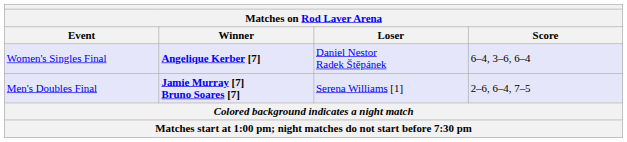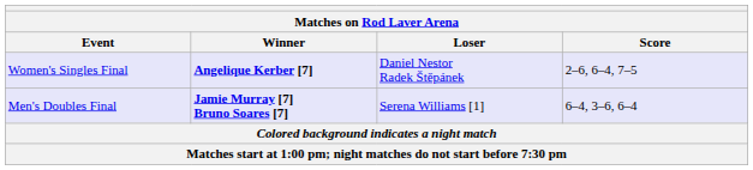 <table class="wikitable collapsible uncollapsed" style="margin:1em auto;">
 <tr>
 <th colspan=4></th>
 </tr>
 <tr>
 <th colspan=4><strong>Matches on <a href='#'>Rod Laver Arena</a></strong></th>
 </tr>
 <tr>
 <th style="width:220px;">Event</th>
 <th style="width:220px;">Winner</th>
 <th style="width:220px;">Loser</th>
 <th style="width:220px;">Score</th>
 </tr>
 <tr bgcolor="lavender">
 <td><a href='#'>Women's Singles Final</a></td>
 <td><strong> <a href='#'>Angelique Kerber</a> [7]</strong></td>
 <td> <a href='#'>Daniel Nestor</a><br> <a href='#'>Radek Štěpánek</a></td>
-<td>6–4, 3–6, 6–4</td>
+<td>2–6, 6–4, 7–5</td>
 </tr>
 <tr bgcolor="lavender">
 <td><a href='#'>Men's Doubles Final</a></td>
 <td><strong> <a href='#'>Jamie Murray</a> [7]<br> <a href='#'>Bruno Soares</a> [7]</strong></td>
 <td> <a href='#'>Serena Williams</a> [1]</td>
-<td>2–6, 6–4, 7–5</td>
+<td>6–4, 3–6, 6–4</td>
 </tr>
 <tr bgcolor=lavender>
 <th colspan=4><em>Colored background indicates a night match</em></th>
 </tr>
 <tr>
 <th colspan=4>Matches start at 1:00 pm; night matches do not start before 7:30 pm</th>
 </tr>
 </table>
